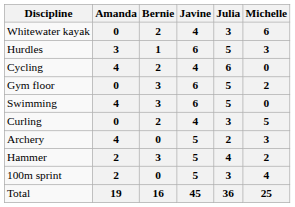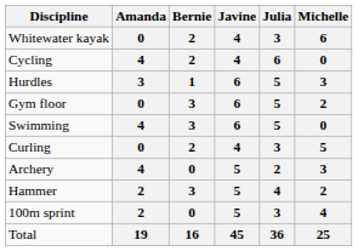 <table class="wikitable">
 <tr>
 <th>Discipline</th>
 <th>Amanda</th>
 <th>Bernie</th>
 <th>Javine</th>
 <th>Julia</th>
 <th>Michelle</th>
 </tr>
 <tr>
 <td>Whitewater kayak</td>
 <th>0</th>
 <th>2</th>
 <th>4</th>
 <th>3</th>
 <th>6</th>
 </tr>
 <tr>
+<td>Cycling</td>
+<th>4</th>
+<th>2</th>
+<th>4</th>
+<th>6</th>
+<th>0</th>
+</tr>
+<tr>
 <td>Hurdles</td>
 <th>3</th>
 <th>1</th>
 <th>6</th>
 <th>5</th>
 <th>3</th>
-</tr>
-<tr>
-<td>Cycling</td>
-<th>4</th>
-<th>2</th>
-<th>4</th>
-<th>6</th>
-<th>0</th>
 </tr>
 <tr>
 <td>Gym floor</td>
 <th>0</th>
 <th>3</th>
 <th>6</th>
 <th>5</th>
 <th>2</th>
 </tr>
 <tr>
 <td>Swimming</td>
 <th>4</th>
 <th>3</th>
 <th>6</th>
 <th>5</th>
 <th>0</th>
 </tr>
 <tr>
 <td>Curling</td>
 <th>0</th>
 <th>2</th>
 <th>4</th>
 <th>3</th>
 <th>5</th>
 </tr>
 <tr>
 <td>Archery</td>
 <th>4</th>
 <th>0</th>
 <th>5</th>
 <th>2</th>
 <th>3</th>
 </tr>
 <tr>
 <td>Hammer</td>
 <th>2</th>
 <th>3</th>
 <th>5</th>
 <th>4</th>
 <th>2</th>
 </tr>
 <tr>
 <td>100m sprint</td>
 <th>2</th>
 <th>0</th>
 <th>5</th>
 <th>3</th>
 <th>4</th>
 </tr>
 <tr>
 <td>Total</td>
 <th>19</th>
 <th>16</th>
 <th>45</th>
 <th>36</th>
 <th>25</th>
 </tr>
 </table>
